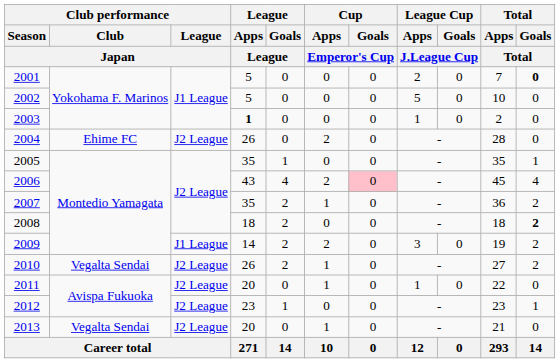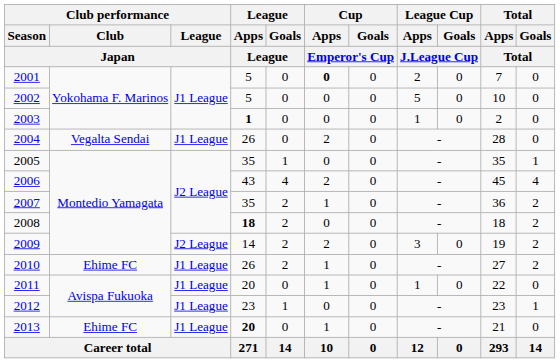 <table class="wikitable" style="text-align:center">
 <tr>
 <th colspan=3>Club performance</th>
 <th colspan=2>League</th>
 <th colspan=2>Cup</th>
 <th colspan=2>League Cup</th>
 <th colspan=2>Total</th>
 </tr>
 <tr>
 <th>Season</th>
 <th>Club</th>
 <th>League</th>
 <th>Apps</th>
 <th>Goals</th>
 <th>Apps</th>
 <th>Goals</th>
 <th>Apps</th>
 <th>Goals</th>
 <th>Apps</th>
 <th>Goals</th>
 </tr>
 <tr>
 <th colspan=3>Japan</th>
 <th colspan=2>League</th>
 <th colspan=2><a href='#'>Emperor's Cup</a></th>
 <th colspan=2><a href='#'>J.League Cup</a></th>
 <th colspan=2>Total</th>
 </tr>
 <tr>
 <td><a href='#'>2001</a></td>
 <td rowspan="3"><a href='#'>Yokohama F. Marinos</a></td>
 <td rowspan="3"><a href='#'>J1 League</a></td>
 <td>5</td>
 <td>0</td>
-<td>0</td>
+<td><strong>0</strong></td>
 <td>0</td>
 <td>2</td>
 <td>0</td>
 <td>7</td>
-<td><strong>0</strong></td>
+<td>0</td>
 </tr>
 <tr>
 <td><a href='#'>2002</a></td>
 <td>5</td>
 <td>0</td>
 <td>0</td>
 <td>0</td>
 <td>5</td>
 <td>0</td>
 <td>10</td>
 <td>0</td>
 </tr>
 <tr>
 <td><a href='#'>2003</a></td>
 <td><strong>1</strong></td>
 <td>0</td>
 <td>0</td>
 <td>0</td>
 <td>1</td>
 <td>0</td>
 <td>2</td>
 <td>0</td>
 </tr>
 <tr>
 <td><a href='#'>2004</a></td>
-<td><a href='#'>Ehime FC</a></td>
-<td><a href='#'>J2 League</a></td>
+<td><a href='#'>Vegalta Sendai</a></td>
+<td><a href='#'>J1 League</a></td>
 <td>26</td>
 <td>0</td>
 <td>2</td>
 <td>0</td>
 <td colspan="2">-</td>
 <td>28</td>
 <td>0</td>
 </tr>
 <tr>
 <td>2005</td>
 <td rowspan="5"><a href='#'>Montedio Yamagata</a></td>
 <td rowspan="4"><a href='#'>J2 League</a></td>
 <td>35</td>
 <td>1</td>
 <td>0</td>
 <td>0</td>
 <td colspan="2">-</td>
 <td>35</td>
 <td>1</td>
 </tr>
 <tr>
 <td><a href='#'>2006</a></td>
 <td>43</td>
 <td>4</td>
 <td>2</td>
-<td style="background: pink;">0</td>
+<td>0</td>
 <td colspan="2">-</td>
 <td>45</td>
 <td>4</td>
 </tr>
 <tr>
 <td><a href='#'>2007</a></td>
 <td>35</td>
 <td>2</td>
 <td>1</td>
 <td>0</td>
 <td colspan="2">-</td>
 <td>36</td>
 <td>2</td>
 </tr>
 <tr>
 <td>2008</td>
-<td>18</td>
+<td><strong>18</strong></td>
 <td>2</td>
 <td>0</td>
 <td>0</td>
 <td colspan="2">-</td>
 <td>18</td>
-<td><strong>2</strong></td>
+<td>2</td>
 </tr>
 <tr>
 <td><a href='#'>2009</a></td>
-<td><a href='#'>J1 League</a></td>
+<td><a href='#'>J2 League</a></td>
 <td>14</td>
 <td>2</td>
 <td>2</td>
 <td>0</td>
 <td>3</td>
 <td>0</td>
 <td>19</td>
 <td>2</td>
 </tr>
 <tr>
 <td><a href='#'>2010</a></td>
-<td><a href='#'>Vegalta Sendai</a></td>
-<td><a href='#'>J2 League</a></td>
+<td><a href='#'>Ehime FC</a></td>
+<td><a href='#'>J1 League</a></td>
 <td>26</td>
 <td>2</td>
 <td>1</td>
 <td>0</td>
 <td colspan="2">-</td>
 <td>27</td>
 <td>2</td>
 </tr>
 <tr>
 <td><a href='#'>2011</a></td>
 <td rowspan="2"><a href='#'>Avispa Fukuoka</a></td>
-<td><a href='#'>J2 League</a></td>
+<td><a href='#'>J1 League</a></td>
 <td>20</td>
 <td>0</td>
 <td>1</td>
 <td>0</td>
 <td>1</td>
 <td>0</td>
 <td>22</td>
 <td>0</td>
 </tr>
 <tr>
 <td><a href='#'>2012</a></td>
-<td><a href='#'>J2 League</a></td>
+<td><a href='#'>J1 League</a></td>
 <td>23</td>
 <td>1</td>
 <td>0</td>
 <td>0</td>
 <td colspan="2">-</td>
 <td>23</td>
 <td>1</td>
 </tr>
 <tr>
 <td><a href='#'>2013</a></td>
-<td><a href='#'>Vegalta Sendai</a></td>
-<td><a href='#'>J2 League</a></td>
-<td>20</td>
+<td><a href='#'>Ehime FC</a></td>
+<td><a href='#'>J1 League</a></td>
+<td><strong>20</strong></td>
 <td>0</td>
 <td>1</td>
 <td>0</td>
 <td colspan="2">-</td>
 <td>21</td>
 <td>0</td>
 </tr>
 <tr>
 <th colspan=3>Career total</th>
 <th>271</th>
 <th>14</th>
 <th>10</th>
 <th>0</th>
 <th>12</th>
 <th>0</th>
 <th>293</th>
 <th>14</th>
 </tr>
 </table>
